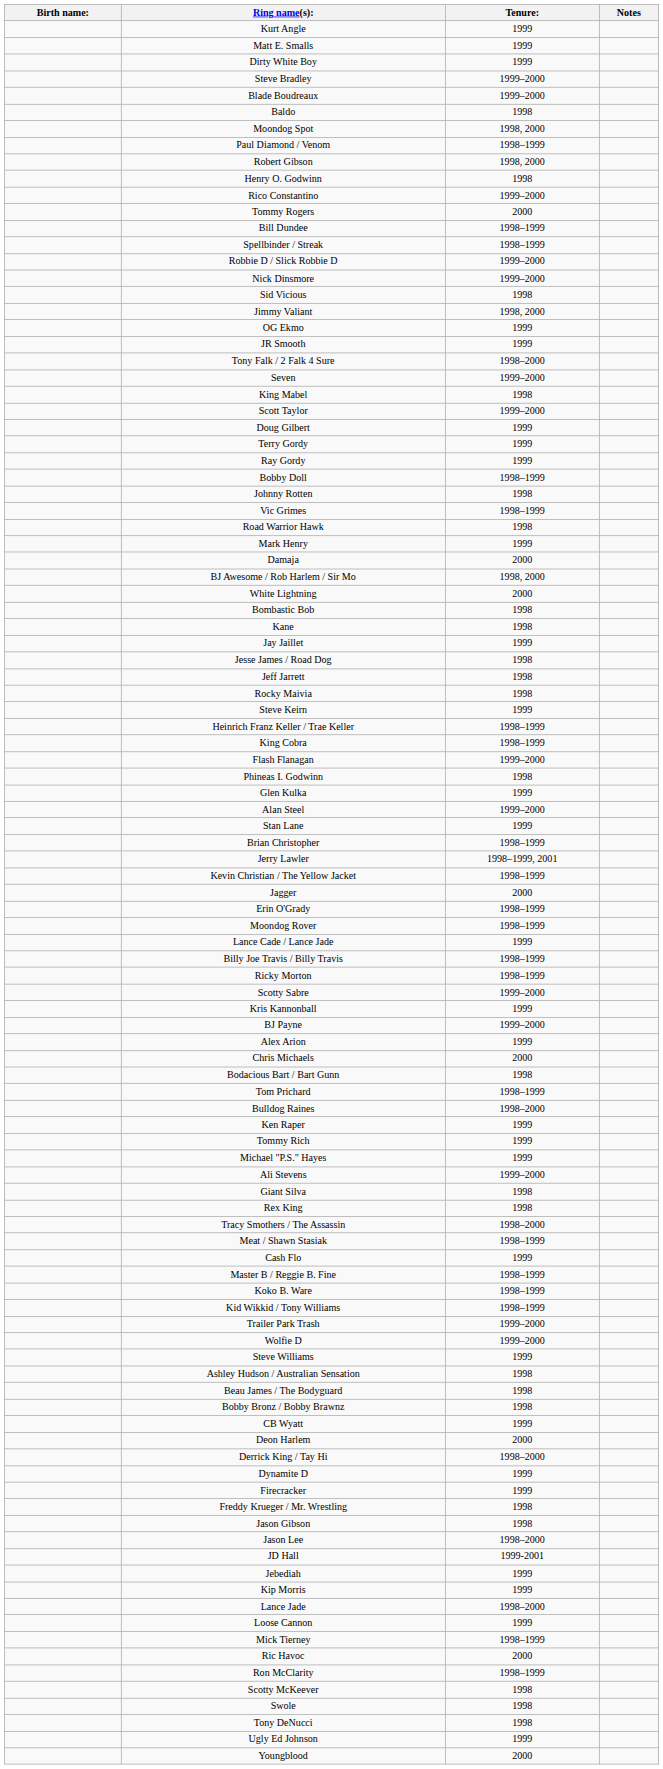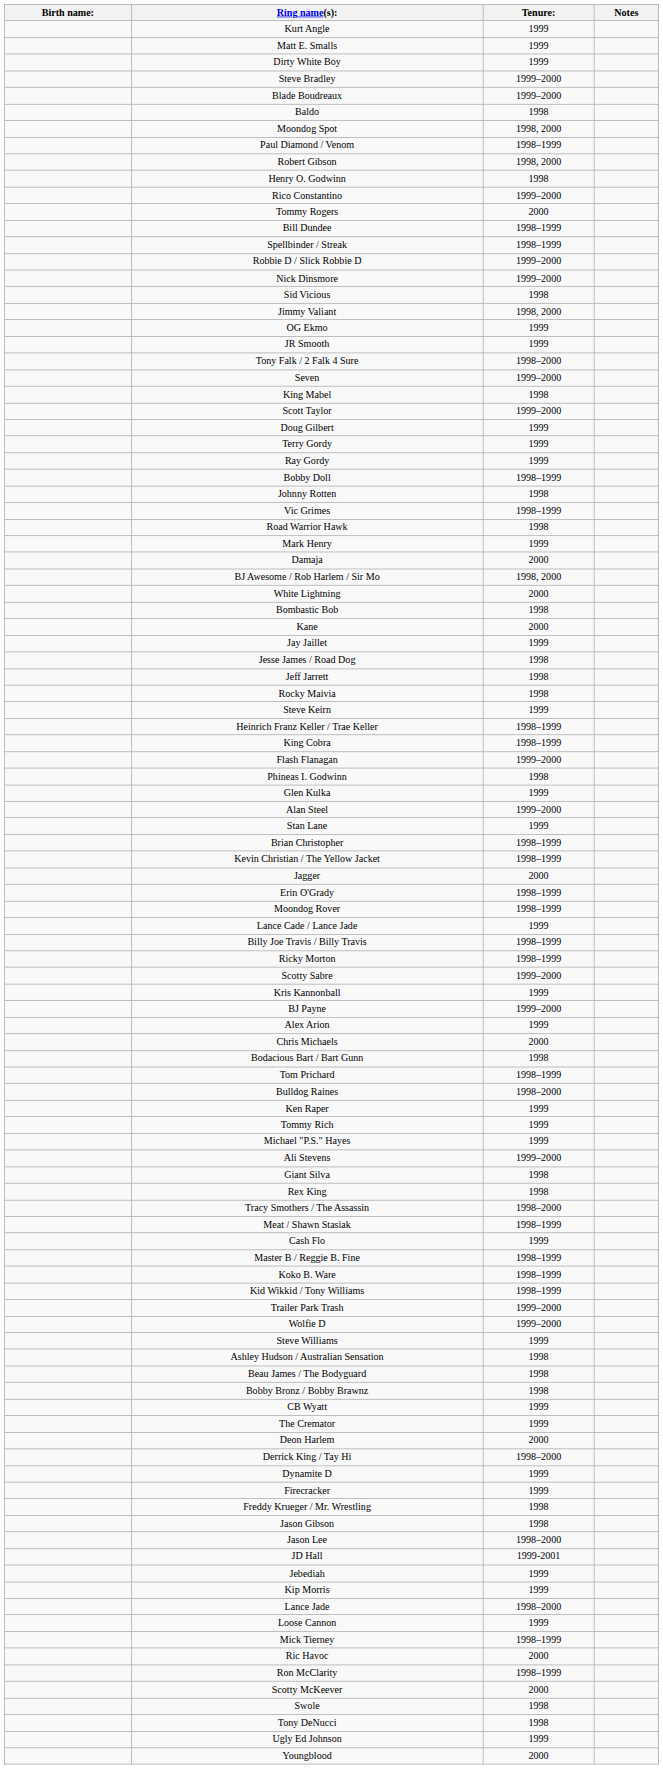 <table class="sortable wikitable" style="font-size:85%; text-align:center; width:70%;">
 <tr>
 <th>Birth name:</th>
 <th><a href='#'>Ring name</a>(s):</th>
 <th>Tenure:</th>
 <th>Notes</th>
 </tr>
 <tr>
 <td></td>
 <td>Kurt Angle</td>
 <td sort>1999</td>
 <td></td>
 </tr>
 <tr>
 <td></td>
 <td>Matt E. Smalls</td>
 <td sort>1999</td>
 <td></td>
 </tr>
 <tr>
 <td></td>
 <td>Dirty White Boy</td>
 <td sort>1999</td>
 <td></td>
 </tr>
 <tr>
 <td></td>
 <td>Steve Bradley</td>
 <td sort>1999–2000</td>
 <td></td>
 </tr>
 <tr>
 <td></td>
 <td>Blade Boudreaux</td>
 <td sort>1999–2000</td>
 <td></td>
 </tr>
 <tr>
 <td></td>
 <td>Baldo</td>
 <td sort>1998</td>
 <td></td>
 </tr>
 <tr>
 <td></td>
 <td>Moondog Spot</td>
 <td sort>1998, 2000</td>
 <td></td>
 </tr>
 <tr>
 <td></td>
 <td>Paul Diamond / Venom</td>
 <td sort>1998–1999</td>
 <td></td>
 </tr>
 <tr>
 <td></td>
 <td>Robert Gibson</td>
 <td sort>1998, 2000</td>
 <td></td>
 </tr>
 <tr>
 <td></td>
 <td>Henry O. Godwinn</td>
 <td sort>1998</td>
 <td></td>
 </tr>
 <tr>
 <td></td>
 <td>Rico Constantino</td>
 <td sort>1999–2000</td>
 <td></td>
 </tr>
 <tr>
 <td></td>
 <td>Tommy Rogers</td>
 <td sort>2000</td>
 <td></td>
 </tr>
 <tr>
 <td></td>
 <td>Bill Dundee</td>
 <td sort>1998–1999</td>
 <td></td>
 </tr>
 <tr>
 <td></td>
 <td>Spellbinder / Streak</td>
 <td sort>1998–1999</td>
 <td></td>
 </tr>
 <tr>
 <td></td>
 <td>Robbie D / Slick Robbie D</td>
 <td sort>1999–2000</td>
 <td></td>
 </tr>
 <tr>
 <td></td>
 <td>Nick Dinsmore</td>
 <td sort>1999–2000</td>
 <td></td>
 </tr>
 <tr>
 <td></td>
 <td>Sid Vicious</td>
 <td sort>1998</td>
 <td></td>
 </tr>
 <tr>
 <td></td>
 <td>Jimmy Valiant</td>
 <td sort>1998, 2000</td>
 <td></td>
 </tr>
 <tr>
 <td></td>
 <td>OG Ekmo</td>
 <td sort>1999</td>
 <td></td>
 </tr>
 <tr>
 <td></td>
 <td>JR Smooth</td>
 <td sort>1999</td>
 <td></td>
 </tr>
 <tr>
 <td></td>
 <td>Tony Falk / 2 Falk 4 Sure</td>
 <td sort>1998–2000</td>
 <td></td>
 </tr>
 <tr>
 <td></td>
 <td>Seven</td>
 <td sort>1999–2000</td>
 <td></td>
 </tr>
 <tr>
 <td></td>
 <td>King Mabel</td>
 <td sort>1998</td>
 <td></td>
 </tr>
 <tr>
 <td></td>
 <td>Scott Taylor</td>
 <td sort>1999–2000</td>
 <td></td>
 </tr>
 <tr>
 <td></td>
 <td>Doug Gilbert</td>
 <td sort>1999</td>
 <td></td>
 </tr>
 <tr>
 <td></td>
 <td>Terry Gordy</td>
 <td sort>1999</td>
 <td></td>
 </tr>
 <tr>
 <td></td>
 <td>Ray Gordy</td>
 <td sort>1999</td>
 <td></td>
 </tr>
 <tr>
 <td></td>
 <td>Bobby Doll</td>
 <td sort>1998–1999</td>
 <td></td>
 </tr>
 <tr>
 <td></td>
 <td>Johnny Rotten</td>
 <td sort>1998</td>
 <td></td>
 </tr>
 <tr>
 <td></td>
 <td>Vic Grimes</td>
 <td sort>1998–1999</td>
 <td></td>
 </tr>
 <tr>
 <td></td>
 <td>Road Warrior Hawk</td>
 <td sort>1998</td>
 <td></td>
 </tr>
 <tr>
 <td></td>
 <td>Mark Henry</td>
 <td sort>1999</td>
 <td></td>
 </tr>
 <tr>
 <td></td>
 <td>Damaja</td>
 <td sort>2000</td>
 <td></td>
 </tr>
 <tr>
 <td></td>
 <td>BJ Awesome / Rob Harlem / Sir Mo</td>
 <td sort>1998, 2000</td>
 <td></td>
 </tr>
 <tr>
 <td></td>
 <td>White Lightning</td>
 <td sort>2000</td>
 <td></td>
 </tr>
 <tr>
 <td></td>
 <td>Bombastic Bob</td>
 <td sort>1998</td>
 <td></td>
 </tr>
 <tr>
 <td></td>
 <td>Kane</td>
-<td sort>1998</td>
+<td sort>2000</td>
 <td></td>
 </tr>
 <tr>
 <td></td>
 <td>Jay Jaillet</td>
 <td sort>1999</td>
 <td></td>
 </tr>
 <tr>
 <td></td>
 <td>Jesse James / Road Dog</td>
 <td sort>1998</td>
 <td></td>
 </tr>
 <tr>
 <td></td>
 <td>Jeff Jarrett</td>
 <td sort>1998</td>
 <td></td>
 </tr>
 <tr>
 <td></td>
 <td>Rocky Maivia</td>
 <td sort>1998</td>
 <td></td>
 </tr>
 <tr>
 <td></td>
 <td>Steve Keirn</td>
 <td sort>1999</td>
 <td></td>
 </tr>
 <tr>
 <td></td>
 <td>Heinrich Franz Keller / Trae Keller</td>
 <td sort>1998–1999</td>
 <td></td>
 </tr>
 <tr>
 <td></td>
 <td>King Cobra</td>
 <td sort>1998–1999</td>
 <td></td>
 </tr>
 <tr>
 <td></td>
 <td>Flash Flanagan</td>
 <td sort>1999–2000</td>
 <td></td>
 </tr>
 <tr>
 <td></td>
 <td>Phineas I. Godwinn</td>
 <td sort>1998</td>
 <td></td>
 </tr>
 <tr>
 <td></td>
 <td>Glen Kulka</td>
 <td sort>1999</td>
 <td></td>
 </tr>
 <tr>
 <td></td>
 <td>Alan Steel</td>
 <td sort>1999–2000</td>
 <td></td>
 </tr>
 <tr>
 <td></td>
 <td>Stan Lane</td>
 <td sort>1999</td>
 <td></td>
 </tr>
 <tr>
 <td></td>
 <td>Brian Christopher</td>
 <td sort>1998–1999</td>
-<td></td>
-</tr>
-<tr>
-<td></td>
-<td>Jerry Lawler</td>
-<td sort>1998–1999, 2001</td>
 <td></td>
 </tr>
 <tr>
 <td></td>
 <td>Kevin Christian / The Yellow Jacket</td>
 <td sort>1998–1999</td>
 <td></td>
 </tr>
 <tr>
 <td></td>
 <td>Jagger</td>
 <td sort>2000</td>
 <td></td>
 </tr>
 <tr>
 <td></td>
 <td>Erin O'Grady</td>
 <td sort>1998–1999</td>
 <td></td>
 </tr>
 <tr>
 <td></td>
 <td>Moondog Rover</td>
 <td sort>1998–1999</td>
 <td></td>
 </tr>
 <tr>
 <td></td>
 <td>Lance Cade / Lance Jade</td>
 <td sort>1999</td>
 <td></td>
 </tr>
 <tr>
 <td></td>
 <td>Billy Joe Travis / Billy Travis</td>
 <td sort>1998–1999</td>
 <td></td>
 </tr>
 <tr>
 <td></td>
 <td>Ricky Morton</td>
 <td sort>1998–1999</td>
 <td></td>
 </tr>
 <tr>
 <td></td>
 <td>Scotty Sabre</td>
 <td sort>1999–2000</td>
 <td></td>
 </tr>
 <tr>
 <td></td>
 <td>Kris Kannonball</td>
 <td sort>1999</td>
 <td></td>
 </tr>
 <tr>
 <td></td>
 <td>BJ Payne</td>
 <td sort>1999–2000</td>
 <td></td>
 </tr>
 <tr>
 <td></td>
 <td>Alex Arion</td>
 <td sort>1999</td>
 <td></td>
 </tr>
 <tr>
 <td></td>
 <td>Chris Michaels</td>
 <td sort>2000</td>
 <td></td>
 </tr>
 <tr>
 <td></td>
 <td>Bodacious Bart / Bart Gunn</td>
 <td sort>1998</td>
 <td></td>
 </tr>
 <tr>
 <td></td>
 <td>Tom Prichard</td>
 <td sort>1998–1999</td>
 <td></td>
 </tr>
 <tr>
 <td></td>
 <td>Bulldog Raines</td>
 <td sort>1998–2000</td>
 <td></td>
 </tr>
 <tr>
 <td></td>
 <td>Ken Raper</td>
 <td sort>1999</td>
 <td></td>
 </tr>
 <tr>
 <td></td>
 <td>Tommy Rich</td>
 <td sort>1999</td>
 <td></td>
 </tr>
 <tr>
 <td></td>
 <td>Michael "P.S." Hayes</td>
 <td sort>1999</td>
 <td></td>
 </tr>
 <tr>
 <td></td>
 <td>Ali Stevens</td>
 <td sort>1999–2000</td>
 <td></td>
 </tr>
 <tr>
 <td></td>
 <td>Giant Silva</td>
 <td sort>1998</td>
 <td></td>
 </tr>
 <tr>
 <td></td>
 <td>Rex King</td>
 <td sort>1998</td>
 <td></td>
 </tr>
 <tr>
 <td></td>
 <td>Tracy Smothers / The Assassin</td>
 <td sort>1998–2000</td>
 <td></td>
 </tr>
 <tr>
 <td></td>
 <td>Meat / Shawn Stasiak</td>
 <td sort>1998–1999</td>
 <td></td>
 </tr>
 <tr>
 <td></td>
 <td>Cash Flo</td>
 <td sort>1999</td>
 <td></td>
 </tr>
 <tr>
 <td></td>
 <td>Master B / Reggie B. Fine</td>
 <td sort>1998–1999</td>
 <td></td>
 </tr>
 <tr>
 <td></td>
 <td>Koko B. Ware</td>
 <td sort>1998–1999</td>
 <td></td>
 </tr>
 <tr>
 <td></td>
 <td>Kid Wikkid / Tony Williams</td>
 <td sort>1998–1999</td>
 <td></td>
 </tr>
 <tr>
 <td></td>
 <td>Trailer Park Trash</td>
 <td sort>1999–2000</td>
 <td></td>
 </tr>
 <tr>
 <td></td>
 <td>Wolfie D</td>
 <td sort>1999–2000</td>
 <td></td>
 </tr>
 <tr>
 <td></td>
 <td>Steve Williams</td>
 <td sort>1999</td>
 <td></td>
 </tr>
 <tr>
 <td></td>
 <td>Ashley Hudson / Australian Sensation</td>
 <td sort>1998</td>
 <td></td>
 </tr>
 <tr>
 <td></td>
 <td>Beau James / The Bodyguard</td>
 <td sort>1998</td>
 <td></td>
 </tr>
 <tr>
 <td></td>
 <td>Bobby Bronz / Bobby Brawnz</td>
 <td sort>1998</td>
 <td></td>
 </tr>
 <tr>
 <td></td>
 <td>CB Wyatt</td>
 <td sort>1999</td>
 <td></td>
 </tr>
 <tr>
 <td></td>
+<td>The Cremator</td>
+<td sort>1999</td>
+<td></td>
+</tr>
+<tr>
+<td></td>
 <td>Deon Harlem</td>
 <td sort>2000</td>
 <td></td>
 </tr>
 <tr>
 <td></td>
 <td>Derrick King / Tay Hi</td>
 <td sort>1998–2000</td>
 <td></td>
 </tr>
 <tr>
 <td></td>
 <td>Dynamite D</td>
 <td sort>1999</td>
 <td></td>
 </tr>
 <tr>
 <td></td>
 <td>Firecracker</td>
 <td sort>1999</td>
 <td></td>
 </tr>
 <tr>
 <td></td>
 <td>Freddy Krueger / Mr. Wrestling</td>
 <td sort>1998</td>
 <td></td>
 </tr>
 <tr>
 <td></td>
 <td>Jason Gibson</td>
 <td sort>1998</td>
 <td></td>
 </tr>
 <tr>
 <td></td>
 <td>Jason Lee</td>
 <td sort>1998–2000</td>
 <td></td>
 </tr>
 <tr>
 <td></td>
 <td>JD Hall</td>
 <td sort>1999-2001</td>
 <td></td>
 </tr>
 <tr>
 <td></td>
 <td>Jebediah</td>
 <td sort>1999</td>
 <td></td>
 </tr>
 <tr>
 <td></td>
 <td>Kip Morris</td>
 <td sort>1999</td>
 <td></td>
 </tr>
 <tr>
 <td></td>
 <td>Lance Jade</td>
 <td sort>1998–2000</td>
 <td></td>
 </tr>
 <tr>
 <td></td>
 <td>Loose Cannon</td>
 <td sort>1999</td>
 <td></td>
 </tr>
 <tr>
 <td></td>
 <td>Mick Tierney</td>
 <td sort>1998–1999</td>
 <td></td>
 </tr>
 <tr>
 <td></td>
 <td>Ric Havoc</td>
 <td sort>2000</td>
 <td></td>
 </tr>
 <tr>
 <td></td>
 <td>Ron McClarity</td>
 <td sort>1998–1999</td>
 <td></td>
 </tr>
 <tr>
 <td></td>
 <td>Scotty McKeever</td>
-<td sort>1998</td>
+<td sort>2000</td>
 <td></td>
 </tr>
 <tr>
 <td></td>
 <td>Swole</td>
 <td sort>1998</td>
 <td></td>
 </tr>
 <tr>
 <td></td>
 <td>Tony DeNucci</td>
 <td sort>1998</td>
 <td></td>
 </tr>
 <tr>
 <td></td>
 <td>Ugly Ed Johnson</td>
 <td sort>1999</td>
 <td></td>
 </tr>
 <tr>
 <td></td>
 <td>Youngblood</td>
 <td sort>2000</td>
 <td></td>
 </tr>
 </table>
